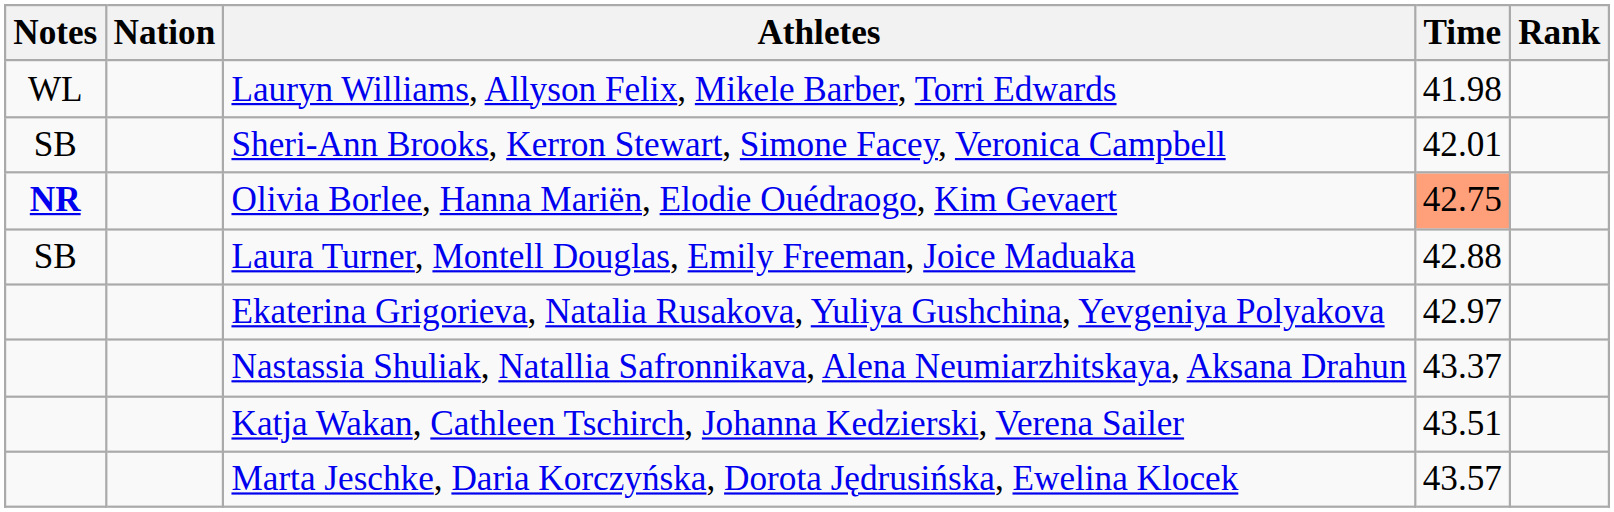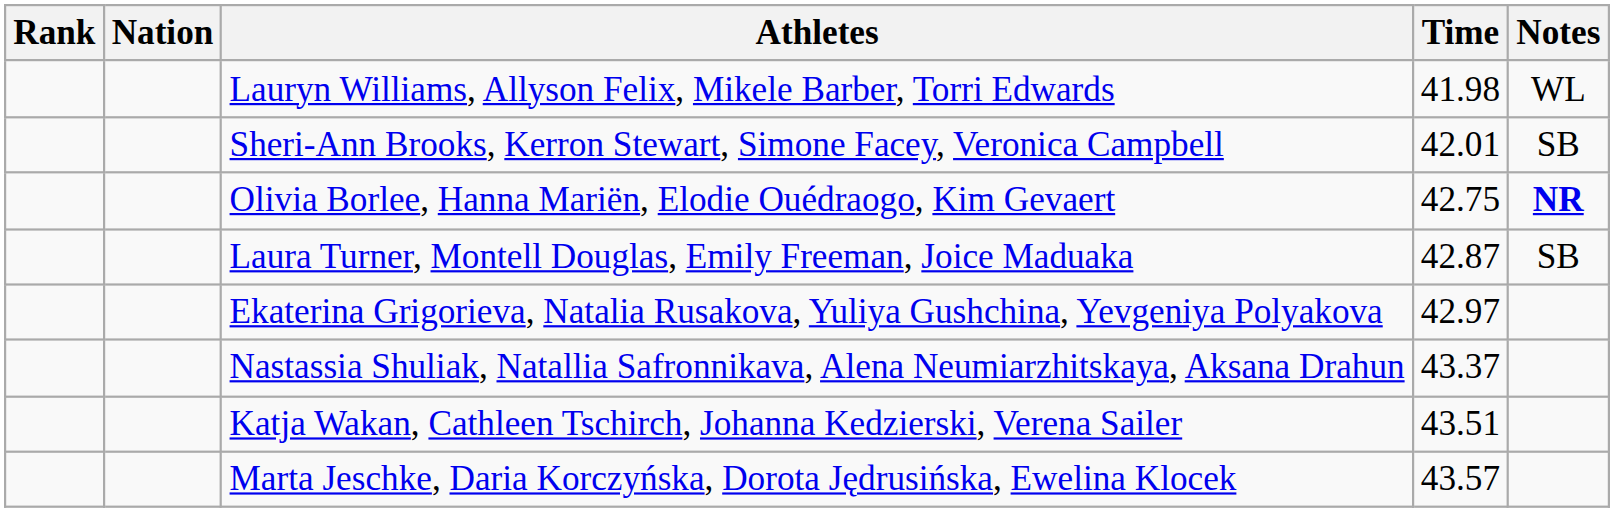 <table class="wikitable sortable" style="text-align:center">
 <tr>
-<th>Notes</th>
+<th>Rank</th>
 <th>Nation</th>
 <th>Athletes</th>
 <th>Time</th>
-<th>Rank</th>
+<th>Notes</th>
 </tr>
 <tr>
-<td>WL</td>
+<td></td>
 <td align=left></td>
 <td align=left><a href='#'>Lauryn Williams</a>, <a href='#'>Allyson Felix</a>, <a href='#'>Mikele Barber</a>, <a href='#'>Torri Edwards</a></td>
 <td>41.98</td>
-<td></td>
+<td>WL</td>
 </tr>
 <tr>
-<td>SB</td>
+<td></td>
 <td align=left></td>
 <td align=left><a href='#'>Sheri-Ann Brooks</a>, <a href='#'>Kerron Stewart</a>, <a href='#'>Simone Facey</a>, <a href='#'>Veronica Campbell</a></td>
 <td>42.01</td>
-<td></td>
+<td>SB</td>
 </tr>
 <tr>
-<td><strong><a href='#'>NR</a></strong></td>
+<td></td>
 <td align=left></td>
 <td align=left><a href='#'>Olivia Borlee</a>, <a href='#'>Hanna Mariën</a>, <a href='#'>Elodie Ouédraogo</a>, <a href='#'>Kim Gevaert</a></td>
-<td style="background: lightsalmon;">42.75</td>
-<td></td>
+<td>42.75</td>
+<td><strong><a href='#'>NR</a></strong></td>
 </tr>
 <tr>
-<td>SB</td>
+<td></td>
 <td align=left></td>
 <td align=left><a href='#'>Laura Turner</a>, <a href='#'>Montell Douglas</a>, <a href='#'>Emily Freeman</a>, <a href='#'>Joice Maduaka</a></td>
-<td>42.88</td>
-<td></td>
+<td>42.87</td>
+<td>SB</td>
 </tr>
 <tr>
 <td></td>
 <td align=left></td>
 <td align=left><a href='#'>Ekaterina Grigorieva</a>, <a href='#'>Natalia Rusakova</a>, <a href='#'>Yuliya Gushchina</a>, <a href='#'>Yevgeniya Polyakova</a></td>
 <td>42.97</td>
 <td></td>
 </tr>
 <tr>
 <td></td>
 <td align=left></td>
 <td align=left><a href='#'>Nastassia Shuliak</a>, <a href='#'>Natallia Safronnikava</a>, <a href='#'>Alena Neumiarzhitskaya</a>, <a href='#'>Aksana Drahun</a></td>
 <td>43.37</td>
 <td></td>
 </tr>
 <tr>
 <td></td>
 <td align=left></td>
 <td align=left><a href='#'>Katja Wakan</a>, <a href='#'>Cathleen Tschirch</a>, <a href='#'>Johanna Kedzierski</a>, <a href='#'>Verena Sailer</a></td>
 <td>43.51</td>
 <td></td>
 </tr>
 <tr>
 <td></td>
 <td align=left></td>
 <td align=left><a href='#'>Marta Jeschke</a>, <a href='#'>Daria Korczyńska</a>, <a href='#'>Dorota Jędrusińska</a>, <a href='#'>Ewelina Klocek</a></td>
 <td>43.57</td>
 <td></td>
 </tr>
 </table>
